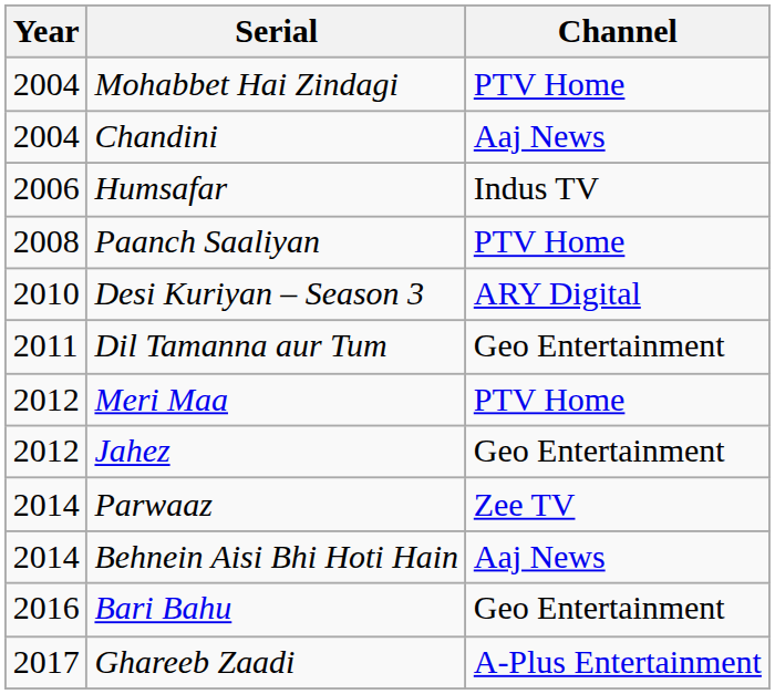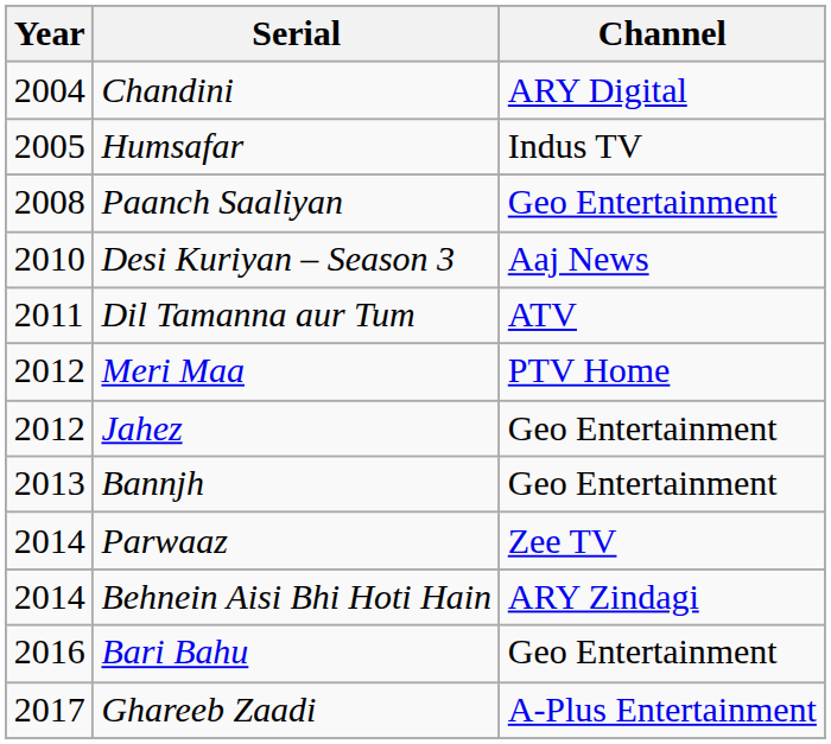 <table class="wikitable sortable">
 <tr>
 <th>Year</th>
 <th>Serial</th>
 <th>Channel</th>
 </tr>
 <tr>
 <td>2004</td>
-<td><em>Mohabbet Hai Zindagi</em></td>
-<td><a href='#'>PTV Home</a></td>
+<td><em>Chandini</em></td>
+<td><a href='#'>ARY Digital</a></td>
 </tr>
 <tr>
-<td>2004</td>
-<td><em>Chandini</em></td>
-<td><a href='#'>Aaj News</a></td>
-</tr>
-<tr>
-<td>2006</td>
+<td>2005</td>
 <td><em>Humsafar</em></td>
 <td>Indus TV</td>
 </tr>
 <tr>
 <td>2008</td>
 <td><em>Paanch Saaliyan</em></td>
-<td><a href='#'>PTV Home</a></td>
+<td><a href='#'>Geo Entertainment</a></td>
 </tr>
 <tr>
 <td>2010</td>
 <td><em>Desi Kuriyan – Season 3</em></td>
-<td><a href='#'>ARY Digital</a></td>
+<td><a href='#'>Aaj News</a></td>
 </tr>
 <tr>
 <td>2011</td>
 <td><em>Dil Tamanna aur Tum</em></td>
-<td>Geo Entertainment</td>
+<td><a href='#'>ATV</a></td>
 </tr>
 <tr>
 <td>2012</td>
 <td><em><a href='#'>Meri Maa</a></em></td>
 <td><a href='#'>PTV Home</a></td>
 </tr>
 <tr>
 <td>2012</td>
 <td><em><a href='#'>Jahez</a></em></td>
 <td>Geo Entertainment</td>
 </tr>
 <tr>
+<td>2013</td>
+<td><em>Bannjh</em></td>
+<td>Geo Entertainment</td>
+</tr>
+<tr>
 <td>2014</td>
 <td><em>Parwaaz</em></td>
 <td><a href='#'>Zee TV</a></td>
 </tr>
 <tr>
 <td>2014</td>
 <td><em>Behnein Aisi Bhi Hoti Hain</em></td>
-<td><a href='#'>Aaj News</a></td>
+<td><a href='#'>ARY Zindagi</a></td>
 </tr>
 <tr>
 <td>2016</td>
 <td><em><a href='#'>Bari Bahu</a></em></td>
 <td>Geo Entertainment</td>
 </tr>
 <tr>
 <td>2017</td>
 <td><em>Ghareeb Zaadi</em></td>
 <td><a href='#'>A-Plus Entertainment</a></td>
 </tr>
 </table>
